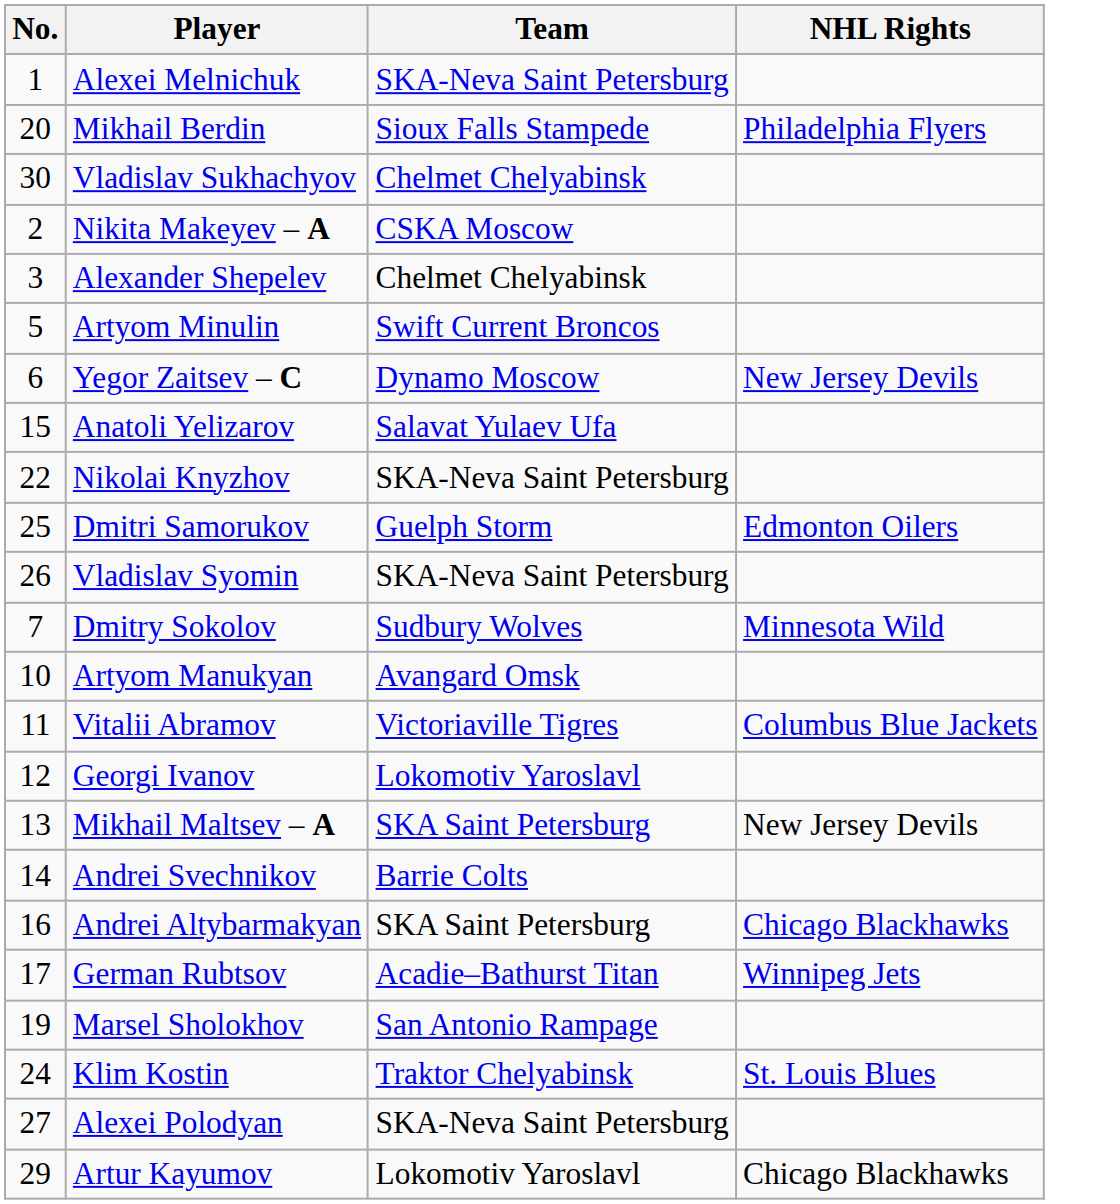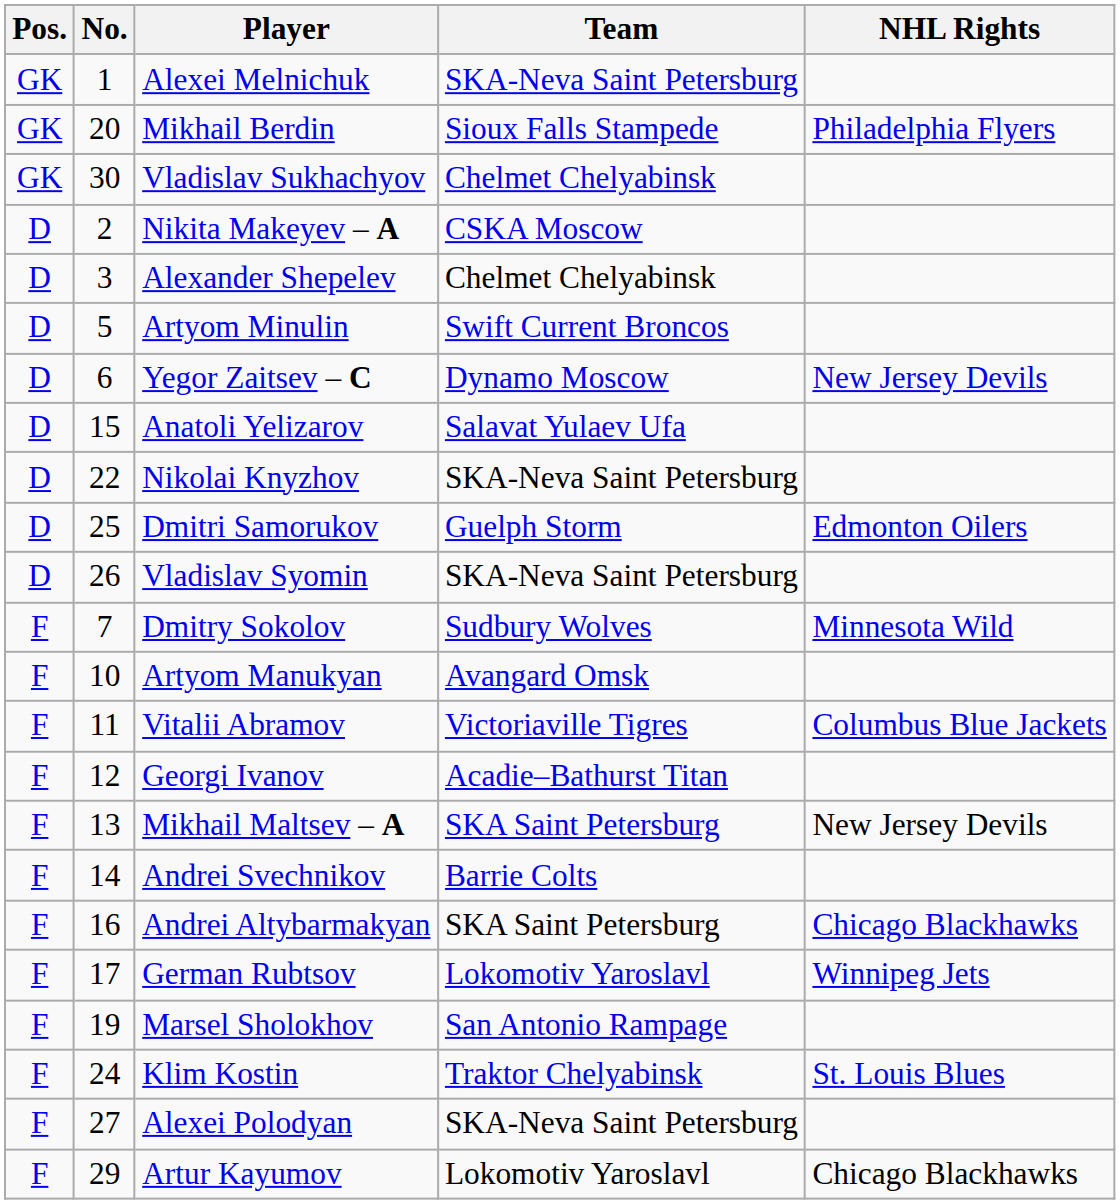 <table class="wikitable sortable">
 <tr>
+<th>Pos.</th>
 <th>No.</th>
 <th>Player</th>
 <th>Team</th>
 <th>NHL Rights</th>
 </tr>
 <tr>
+<td style="text-align:center;"><a href='#'>GK</a></td>
 <td style="text-align:center;">1</td>
 <td><a href='#'>Alexei Melnichuk</a></td>
 <td> <a href='#'>SKA-Neva Saint Petersburg</a></td>
 <td></td>
 </tr>
 <tr>
+<td style="text-align:center;"><a href='#'>GK</a></td>
 <td style="text-align:center;">20</td>
 <td><a href='#'>Mikhail Berdin</a></td>
 <td> <a href='#'>Sioux Falls Stampede</a></td>
 <td><a href='#'>Philadelphia Flyers</a></td>
 </tr>
 <tr>
+<td style="text-align:center;"><a href='#'>GK</a></td>
 <td style="text-align:center;">30</td>
 <td><a href='#'>Vladislav Sukhachyov</a></td>
 <td> <a href='#'>Chelmet Chelyabinsk</a></td>
 <td></td>
 </tr>
 <tr>
+<td style="text-align:center;"><a href='#'>D</a></td>
 <td style="text-align:center;">2</td>
 <td><a href='#'>Nikita Makeyev</a> – <strong>A</strong></td>
 <td> <a href='#'>CSKA Moscow</a></td>
 <td></td>
 </tr>
 <tr>
+<td style="text-align:center;"><a href='#'>D</a></td>
 <td style="text-align:center;">3</td>
 <td><a href='#'>Alexander Shepelev</a></td>
 <td> Chelmet Chelyabinsk</td>
 <td></td>
 </tr>
 <tr>
+<td style="text-align:center;"><a href='#'>D</a></td>
 <td style="text-align:center;">5</td>
 <td><a href='#'>Artyom Minulin</a></td>
 <td> <a href='#'>Swift Current Broncos</a></td>
 <td></td>
 </tr>
 <tr>
+<td style="text-align:center;"><a href='#'>D</a></td>
 <td style="text-align:center;">6</td>
 <td><a href='#'>Yegor Zaitsev</a> – <strong>C</strong></td>
 <td> <a href='#'>Dynamo Moscow</a></td>
 <td><a href='#'>New Jersey Devils</a></td>
 </tr>
 <tr>
+<td style="text-align:center;"><a href='#'>D</a></td>
 <td style="text-align:center;">15</td>
 <td><a href='#'>Anatoli Yelizarov</a></td>
 <td> <a href='#'>Salavat Yulaev Ufa</a></td>
 <td></td>
 </tr>
 <tr>
+<td style="text-align:center;"><a href='#'>D</a></td>
 <td style="text-align:center;">22</td>
 <td><a href='#'>Nikolai Knyzhov</a></td>
 <td> SKA-Neva Saint Petersburg</td>
 <td></td>
 </tr>
 <tr>
+<td style="text-align:center;"><a href='#'>D</a></td>
 <td style="text-align:center;">25</td>
 <td><a href='#'>Dmitri Samorukov</a></td>
 <td> <a href='#'>Guelph Storm</a></td>
 <td><a href='#'>Edmonton Oilers</a></td>
 </tr>
 <tr>
+<td style="text-align:center;"><a href='#'>D</a></td>
 <td style="text-align:center;">26</td>
 <td><a href='#'>Vladislav Syomin</a></td>
 <td> SKA-Neva Saint Petersburg</td>
 <td></td>
 </tr>
 <tr>
+<td style="text-align:center;"><a href='#'>F</a></td>
 <td style="text-align:center;">7</td>
 <td><a href='#'>Dmitry Sokolov</a></td>
 <td> <a href='#'>Sudbury Wolves</a></td>
 <td><a href='#'>Minnesota Wild</a></td>
 </tr>
 <tr>
+<td style="text-align:center;"><a href='#'>F</a></td>
 <td style="text-align:center;">10</td>
 <td><a href='#'>Artyom Manukyan</a></td>
 <td> <a href='#'>Avangard Omsk</a></td>
 <td></td>
 </tr>
 <tr>
+<td style="text-align:center;"><a href='#'>F</a></td>
 <td style="text-align:center;">11</td>
 <td><a href='#'>Vitalii Abramov</a></td>
 <td> <a href='#'>Victoriaville Tigres</a></td>
 <td><a href='#'>Columbus Blue Jackets</a></td>
 </tr>
 <tr>
+<td style="text-align:center;"><a href='#'>F</a></td>
 <td style="text-align:center;">12</td>
 <td><a href='#'>Georgi Ivanov</a></td>
-<td> <a href='#'>Lokomotiv Yaroslavl</a></td>
+<td> <a href='#'>Acadie–Bathurst Titan</a></td>
 <td></td>
 </tr>
 <tr>
+<td style="text-align:center;"><a href='#'>F</a></td>
 <td style="text-align:center;">13</td>
 <td><a href='#'>Mikhail Maltsev</a> – <strong>A</strong></td>
 <td> <a href='#'>SKA Saint Petersburg</a></td>
 <td>New Jersey Devils</td>
 </tr>
 <tr>
+<td style="text-align:center;"><a href='#'>F</a></td>
 <td style="text-align:center;">14</td>
 <td><a href='#'>Andrei Svechnikov</a></td>
 <td> <a href='#'>Barrie Colts</a></td>
 <td></td>
 </tr>
 <tr>
+<td style="text-align:center;"><a href='#'>F</a></td>
 <td style="text-align:center;">16</td>
 <td><a href='#'>Andrei Altybarmakyan</a></td>
 <td> SKA Saint Petersburg</td>
 <td><a href='#'>Chicago Blackhawks</a></td>
 </tr>
 <tr>
+<td style="text-align:center;"><a href='#'>F</a></td>
 <td style="text-align:center;">17</td>
 <td><a href='#'>German Rubtsov</a></td>
-<td> <a href='#'>Acadie–Bathurst Titan</a></td>
+<td> <a href='#'>Lokomotiv Yaroslavl</a></td>
 <td><a href='#'>Winnipeg Jets</a></td>
 </tr>
 <tr>
+<td style="text-align:center;"><a href='#'>F</a></td>
 <td style="text-align:center;">19</td>
 <td><a href='#'>Marsel Sholokhov</a></td>
 <td> <a href='#'>San Antonio Rampage</a></td>
 <td></td>
 </tr>
 <tr>
+<td style="text-align:center;"><a href='#'>F</a></td>
 <td style="text-align:center;">24</td>
 <td><a href='#'>Klim Kostin</a></td>
 <td> <a href='#'>Traktor Chelyabinsk</a></td>
 <td><a href='#'>St. Louis Blues</a></td>
 </tr>
 <tr>
+<td style="text-align:center;"><a href='#'>F</a></td>
 <td style="text-align:center;">27</td>
 <td><a href='#'>Alexei Polodyan</a></td>
 <td> SKA-Neva Saint Petersburg</td>
 <td></td>
 </tr>
 <tr>
+<td style="text-align:center;"><a href='#'>F</a></td>
 <td style="text-align:center;">29</td>
 <td><a href='#'>Artur Kayumov</a></td>
 <td> Lokomotiv Yaroslavl</td>
 <td>Chicago Blackhawks</td>
 </tr>
 </table>
